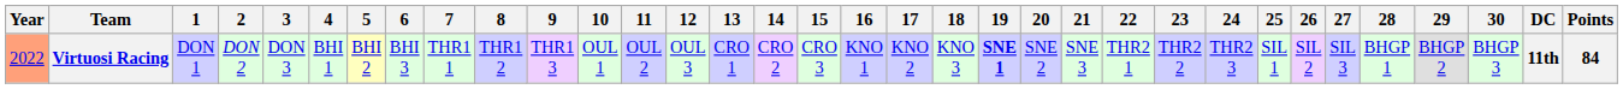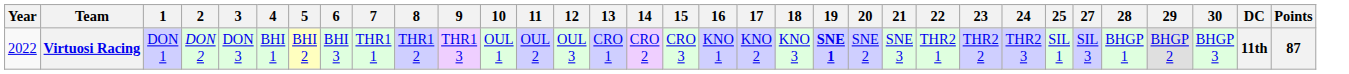 <table class="wikitable" style="text-align:center; font-size:85%">
 <tr>
 <th>Year</th>
 <th>Team</th>
 <th>1</th>
 <th>2</th>
 <th>3</th>
 <th>4</th>
 <th>5</th>
 <th>6</th>
 <th>7</th>
 <th>8</th>
 <th>9</th>
 <th>10</th>
 <th>11</th>
 <th>12</th>
 <th>13</th>
 <th>14</th>
 <th>15</th>
 <th>16</th>
 <th>17</th>
 <th>18</th>
 <th>19</th>
 <th>20</th>
 <th>21</th>
 <th>22</th>
 <th>23</th>
 <th>24</th>
 <th>25</th>
-<th>26</th>
 <th>27</th>
 <th>28</th>
 <th>29</th>
 <th>30</th>
 <th>DC</th>
 <th>Points</th>
 </tr>
 <tr>
-<td style="background: lightsalmon;"><a href='#'>2022</a></td>
+<td><a href='#'>2022</a></td>
 <th nowrap><a href='#'>Virtuosi Racing</a></th>
 <td style="background:#CFCFFF;"><a href='#'>DON<br>1</a><br></td>
 <td style="background:#DFFFDF;"><em><a href='#'>DON<br>2</a><br></em></td>
 <td style="background:#DFFFDF;"><a href='#'>DON<br>3</a><br></td>
 <td style="background:#DFFFDF;"><a href='#'>BHI<br>1</a><br></td>
 <td style="background:#FFFFBF;"><a href='#'>BHI<br>2</a><br></td>
 <td style="background:#DFFFDF;"><a href='#'>BHI<br>3</a><br></td>
 <td style="background:#DFFFDF;"><a href='#'>THR1<br>1</a><br></td>
 <td style="background:#CFCFFF;"><a href='#'>THR1<br>2</a><br></td>
 <td style="background:#EFCFFF;"><a href='#'>THR1<br>3</a><br></td>
 <td style="background:#DFFFDF;"><a href='#'>OUL<br>1</a><br></td>
 <td style="background:#CFCFFF;"><a href='#'>OUL<br>2</a><br></td>
 <td style="background:#DFFFDF;"><a href='#'>OUL<br>3</a><br></td>
 <td style="background:#CFCFFF;"><a href='#'>CRO<br>1</a><br></td>
 <td style="background:#EFCFFF;"><a href='#'>CRO<br>2</a><br></td>
 <td style="background:#DFFFDF;"><a href='#'>CRO<br>3</a><br></td>
 <td style="background:#CFCFFF;"><a href='#'>KNO<br>1</a><br></td>
 <td style="background:#CFCFFF;"><a href='#'>KNO<br>2</a><br></td>
 <td style="background:#DFFFDF;"><a href='#'>KNO<br>3</a><br></td>
 <td style="background:#CFCFFF;"><strong><a href='#'>SNE<br>1</a><br></strong></td>
 <td style="background:#CFCFFF;"><a href='#'>SNE<br>2</a><br></td>
 <td style="background:#DFFFDF;"><a href='#'>SNE<br>3</a><br></td>
 <td style="background:#DFFFDF;"><a href='#'>THR2<br>1</a><br></td>
 <td style="background:#CFCFFF;"><a href='#'>THR2<br>2</a><br></td>
 <td style="background:#CFCFFF;"><a href='#'>THR2<br>3</a><br></td>
 <td style="background:#DFFFDF;"><a href='#'>SIL<br>1</a><br></td>
-<td style="background:#EFCFFF;"><a href='#'>SIL<br>2</a><br></td>
 <td style="background:#CFCFFF;"><a href='#'>SIL<br>3</a><br></td>
 <td style="background:#DFFFDF;"><a href='#'>BHGP<br>1</a><br></td>
 <td style="background:#DFDFDF;"><a href='#'>BHGP<br>2</a><br></td>
 <td style="background:#DFFFDF;"><a href='#'>BHGP<br>3</a><br></td>
 <th>11th</th>
-<th>84</th>
+<th>87</th>
 </tr>
 </table>
